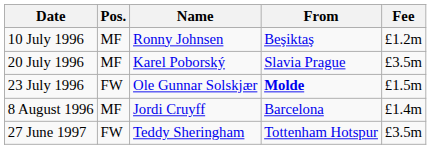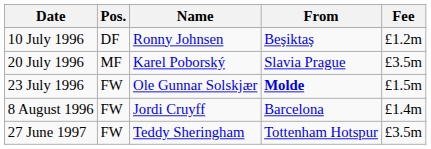 <table class="wikitable">
 <tr>
 <th>Date</th>
 <th>Pos.</th>
 <th>Name</th>
 <th>From</th>
 <th>Fee</th>
 </tr>
 <tr>
 <td>10 July 1996</td>
-<td>MF</td>
+<td>DF</td>
 <td> <a href='#'>Ronny Johnsen</a></td>
 <td> <a href='#'>Beşiktaş</a></td>
 <td>£1.2m</td>
 </tr>
 <tr>
 <td>20 July 1996</td>
 <td>MF</td>
 <td> <a href='#'>Karel Poborský</a></td>
 <td> <a href='#'>Slavia Prague</a></td>
 <td>£3.5m</td>
 </tr>
 <tr>
 <td>23 July 1996</td>
 <td>FW</td>
 <td> <a href='#'>Ole Gunnar Solskjær</a></td>
 <td><strong> <a href='#'>Molde</a></strong></td>
 <td>£1.5m</td>
 </tr>
 <tr>
 <td>8 August 1996</td>
-<td>MF</td>
+<td>FW</td>
 <td> <a href='#'>Jordi Cruyff</a></td>
 <td> <a href='#'>Barcelona</a></td>
 <td>£1.4m</td>
 </tr>
 <tr>
 <td>27 June 1997</td>
 <td>FW</td>
 <td> <a href='#'>Teddy Sheringham</a></td>
 <td> <a href='#'>Tottenham Hotspur</a></td>
 <td>£3.5m</td>
 </tr>
 </table>
